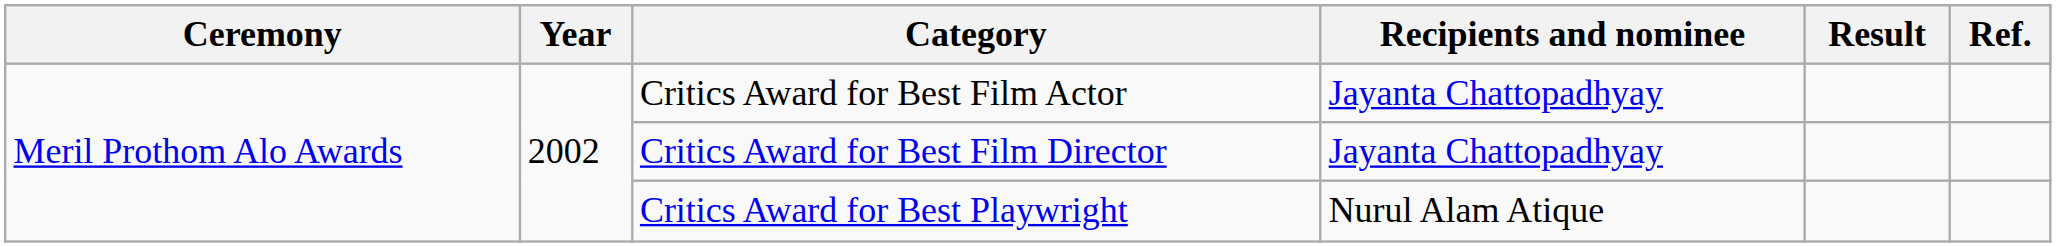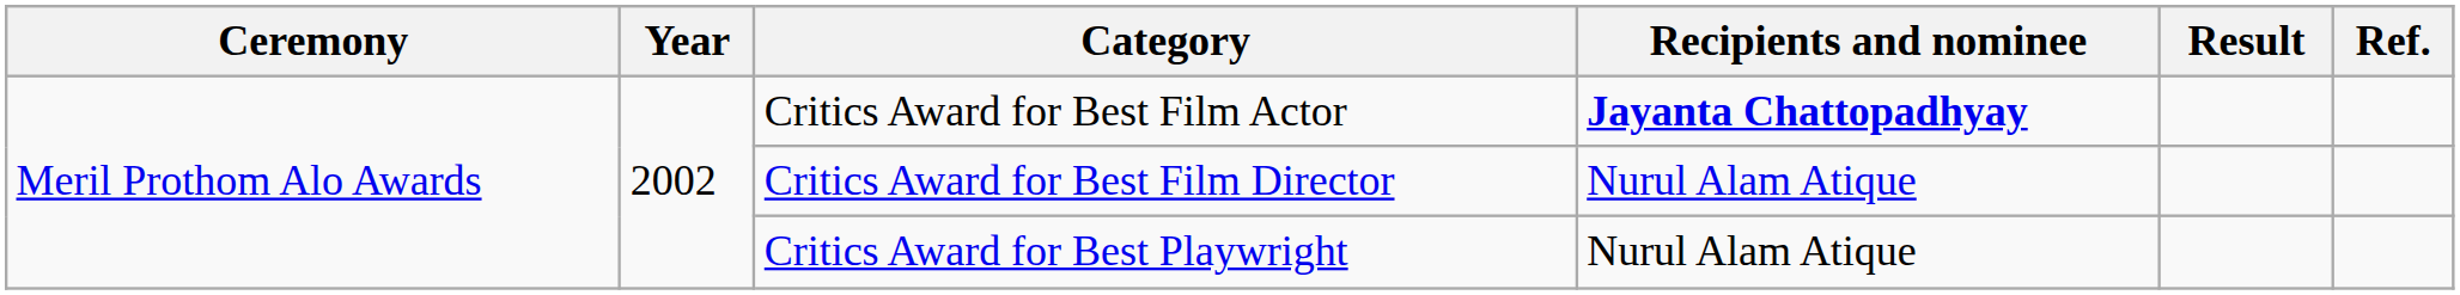 <table class="wikitable sortable" width="99%" style=font-size:96%>
 <tr style="background:#ccc;">
 <th>Ceremony</th>
 <th>Year</th>
 <th>Category</th>
 <th>Recipients and nominee</th>
 <th>Result</th>
 <th>Ref.</th>
 </tr>
 <tr>
 <td rowspan="3"><a href='#'>Meril Prothom Alo Awards</a></td>
 <td rowspan="3">2002</td>
 <td>Critics Award for Best Film Actor</td>
-<td><a href='#'>Jayanta Chattopadhyay</a></td>
+<td><strong><a href='#'>Jayanta Chattopadhyay</a></strong></td>
 <td></td>
 <td></td>
 </tr>
 <tr>
 <td><a href='#'>Critics Award for Best Film Director</a></td>
-<td><a href='#'>Jayanta Chattopadhyay</a></td>
+<td><a href='#'>Nurul Alam Atique</a></td>
 <td></td>
 <td></td>
 </tr>
 <tr>
 <td><a href='#'>Critics Award for Best Playwright</a></td>
 <td>Nurul Alam Atique</td>
 <td></td>
 <td></td>
 </tr>
 </table>
